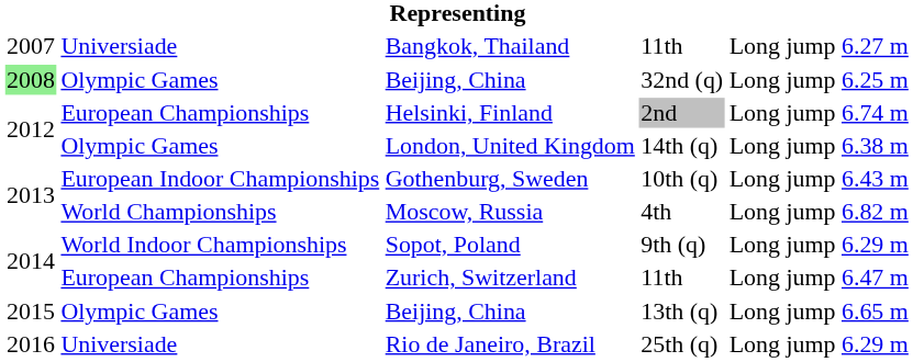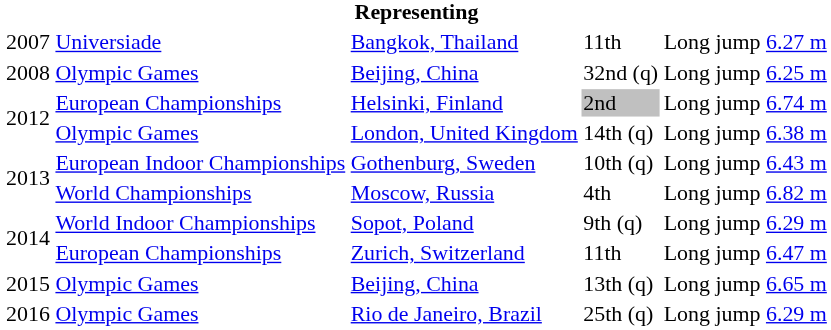 <table>
 <tr>
 <th colspan="6">Representing </th>
 </tr>
 <tr>
 <td>2007</td>
 <td><a href='#'>Universiade</a></td>
 <td><a href='#'>Bangkok, Thailand</a></td>
 <td>11th</td>
 <td>Long jump</td>
 <td><a href='#'>6.27 m</a></td>
 </tr>
 <tr>
-<td style="background: lightgreen;">2008</td>
+<td>2008</td>
 <td><a href='#'>Olympic Games</a></td>
 <td><a href='#'>Beijing, China</a></td>
 <td>32nd (q)</td>
 <td>Long jump</td>
 <td><a href='#'>6.25 m</a></td>
 </tr>
 <tr>
 <td rowspan=2>2012</td>
 <td><a href='#'>European Championships</a></td>
 <td><a href='#'>Helsinki, Finland</a></td>
 <td bgcolor=silver>2nd</td>
 <td>Long jump</td>
 <td><a href='#'>6.74 m</a></td>
 </tr>
 <tr>
 <td><a href='#'>Olympic Games</a></td>
 <td><a href='#'>London, United Kingdom</a></td>
 <td>14th (q)</td>
 <td>Long jump</td>
 <td><a href='#'>6.38 m</a></td>
 </tr>
 <tr>
 <td rowspan=2>2013</td>
 <td><a href='#'>European Indoor Championships</a></td>
 <td><a href='#'>Gothenburg, Sweden</a></td>
 <td>10th (q)</td>
 <td>Long jump</td>
 <td><a href='#'>6.43 m</a></td>
 </tr>
 <tr>
 <td><a href='#'>World Championships</a></td>
 <td><a href='#'>Moscow, Russia</a></td>
 <td>4th</td>
 <td>Long jump</td>
 <td><a href='#'>6.82 m</a></td>
 </tr>
 <tr>
 <td rowspan=2>2014</td>
 <td><a href='#'>World Indoor Championships</a></td>
 <td><a href='#'>Sopot, Poland</a></td>
 <td>9th (q)</td>
 <td>Long jump</td>
 <td><a href='#'>6.29 m</a></td>
 </tr>
 <tr>
 <td><a href='#'>European Championships</a></td>
 <td><a href='#'>Zurich, Switzerland</a></td>
 <td>11th</td>
 <td>Long jump</td>
 <td><a href='#'>6.47 m</a></td>
 </tr>
 <tr>
 <td>2015</td>
 <td><a href='#'>Olympic Games</a></td>
 <td><a href='#'>Beijing, China</a></td>
 <td>13th (q)</td>
 <td>Long jump</td>
 <td><a href='#'>6.65 m</a></td>
 </tr>
 <tr>
 <td>2016</td>
-<td><a href='#'>Universiade</a></td>
+<td><a href='#'>Olympic Games</a></td>
 <td><a href='#'>Rio de Janeiro, Brazil</a></td>
 <td>25th (q)</td>
 <td>Long jump</td>
 <td><a href='#'>6.29 m</a></td>
 </tr>
 </table>
